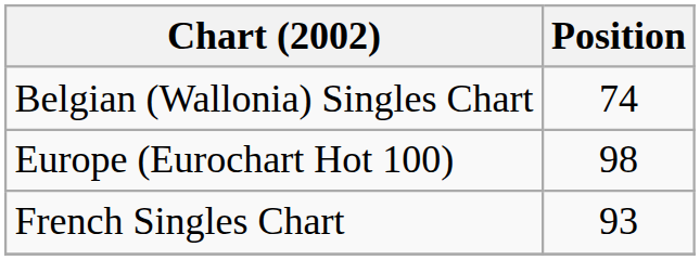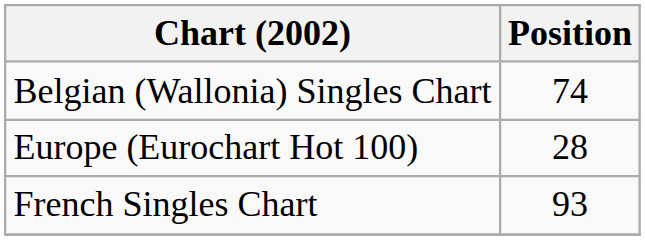 <table class="wikitable sortable">
 <tr>
 <th align="left">Chart (2002)</th>
 <th align="center">Position</th>
 </tr>
 <tr>
 <td align="left">Belgian (Wallonia) Singles Chart</td>
 <td align="center">74</td>
 </tr>
 <tr>
 <td align="left">Europe (Eurochart Hot 100)</td>
-<td align="center">98</td>
+<td align="center">28</td>
 </tr>
 <tr>
 <td align="left">French Singles Chart</td>
 <td align="center">93</td>
 </tr>
 <tr>
 </tr>
 </table>
